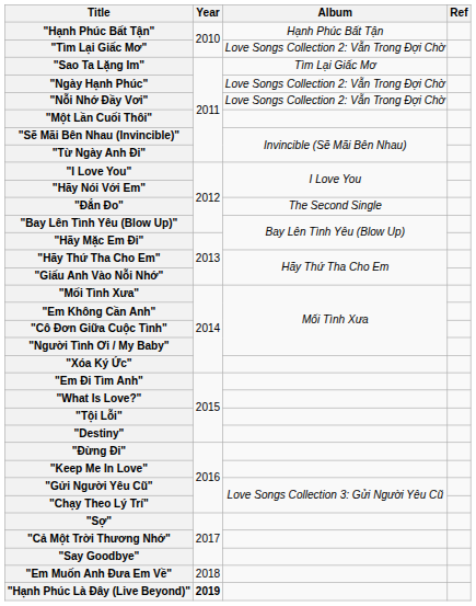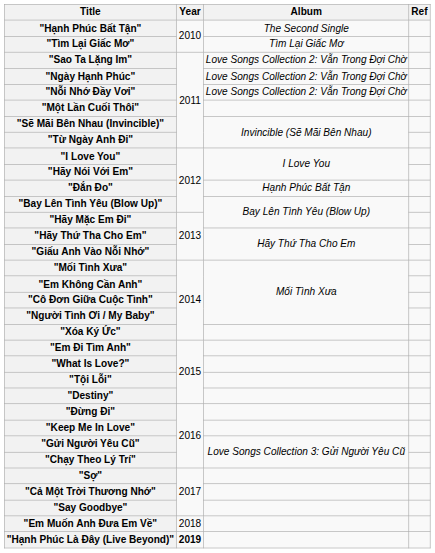 <table class="wikitable plainrowheaders" style="text-align:center;">
 <tr>
 <th>Title</th>
 <th>Year</th>
 <th>Album</th>
 <th>Ref</th>
 </tr>
 <tr>
 <th scope="row">"Hạnh Phúc Bất Tận" </th>
 <td rowspan="2">2010</td>
-<td><em>Hạnh Phúc Bất Tận</em></td>
+<td><em>The Second Single</em></td>
 <td><br></td>
 </tr>
 <tr>
 <th scope="row">"Tìm Lại Giấc Mơ"</th>
-<td><em>Love Songs Collection 2: Vẫn Trong Đợi Chờ</em></td>
+<td><em>Tìm Lại Giấc Mơ</em></td>
 <td><br></td>
 </tr>
 <tr>
 <th scope="row">"Sao Ta Lặng Im"</th>
 <td rowspan="6">2011</td>
-<td><em>Tìm Lại Giấc Mơ</em></td>
+<td><em>Love Songs Collection 2: Vẫn Trong Đợi Chờ</em></td>
 <td><br></td>
 </tr>
 <tr>
 <th scope="row">"Ngày Hạnh Phúc" </th>
 <td><em>Love Songs Collection 2: Vẫn Trong Đợi Chờ</em></td>
 <td><br></td>
 </tr>
 <tr>
 <th scope="row">"Nỗi Nhớ Đầy Vơi" </th>
 <td><em>Love Songs Collection 2: Vẫn Trong Đợi Chờ</em></td>
 <td><br></td>
 </tr>
 <tr>
 <th scope="row">"Một Lần Cuối Thôi"</th>
 <td></td>
 <td><br></td>
 </tr>
 <tr>
 <th scope="row">"Sẽ Mãi Bên Nhau (Invincible)"</th>
 <td rowspan="2"><em>Invincible (Sẽ Mãi Bên Nhau)</em></td>
 <td><br></td>
 </tr>
 <tr>
 <th scope="row">"Từ Ngày Anh Đi"</th>
 <td><br></td>
 </tr>
 <tr>
 <th scope="row">"I Love You" </th>
 <td rowspan="4">2012</td>
 <td rowspan="2"><em>I Love You</em></td>
 <td><br></td>
 </tr>
 <tr>
 <th scope="row">"Hãy Nói Với Em"</th>
 <td><br></td>
 </tr>
 <tr>
 <th scope="row">"Đắn Đo"</th>
-<td><em>The Second Single</em></td>
+<td><em>Hạnh Phúc Bất Tận</em></td>
 <td><br></td>
 </tr>
 <tr>
 <th scope="row">"Bay Lên Tình Yêu (Blow Up)"</th>
 <td rowspan="2"><em>Bay Lên Tình Yêu (Blow Up)</em></td>
 <td><br></td>
 </tr>
 <tr>
 <th scope="row">"Hãy Mặc Em Đi"</th>
 <td rowspan="3">2013</td>
 <td></td>
 </tr>
 <tr>
 <th scope="row">"Hãy Thứ Tha Cho Em"</th>
 <td rowspan="2"><em>Hãy Thứ Tha Cho Em</em></td>
 <td><br></td>
 </tr>
 <tr>
 <th scope="row">"Giấu Anh Vào Nỗi Nhớ"</th>
 <td><br></td>
 </tr>
 <tr>
 <th scope="row">"Mối Tình Xưa"</th>
 <td rowspan="5">2014</td>
 <td rowspan="4"><em>Mối Tình Xưa</em></td>
 <td></td>
 </tr>
 <tr>
 <th scope="row">"Em Không Cần Anh"</th>
 <td></td>
 </tr>
 <tr>
 <th scope="row">"Cô Đơn Giữa Cuộc Tình"</th>
 <td></td>
 </tr>
 <tr>
 <th scope="row">"Người Tình Ơi / My Baby"</th>
 <td></td>
 </tr>
 <tr>
 <th scope="row">"Xóa Ký Ức"</th>
 <td></td>
 <td></td>
 </tr>
 <tr>
 <th scope="row">"Em Đi Tìm Anh" </th>
 <td rowspan="4">2015</td>
 <td></td>
 <td></td>
 </tr>
 <tr>
 <th scope="row">"What Is Love?"</th>
 <td></td>
 <td></td>
 </tr>
 <tr>
 <th scope="row">"Tội Lỗi"</th>
 <td></td>
 <td></td>
 </tr>
 <tr>
 <th scope="row">"Destiny"</th>
 <td></td>
 <td></td>
 </tr>
 <tr>
 <th scope="row">"Đừng Đi"</th>
 <td rowspan="4">2016</td>
 <td></td>
 <td></td>
 </tr>
 <tr>
 <th scope="row">"Keep Me In Love" </th>
 <td></td>
 <td></td>
 </tr>
 <tr>
 <th scope="row">"Gửi Người Yêu Cũ"</th>
 <td rowspan="2"><em>Love Songs Collection 3: Gửi Người Yêu Cũ</em></td>
 <td></td>
 </tr>
 <tr>
 <th scope="row">"Chạy Theo Lý Trí"</th>
 <td></td>
 </tr>
 <tr>
 <th scope="row">"Sợ" </th>
 <td rowspan="3">2017</td>
 <td></td>
 <td></td>
 </tr>
 <tr>
 <th scope="row">"Cả Một Trời Thương Nhớ"</th>
 <td></td>
 <td></td>
 </tr>
 <tr>
 <th scope="row">"Say Goodbye"</th>
 <td></td>
 <td></td>
 </tr>
 <tr>
 <th scope="row">"Em Muốn Anh Đưa Em Về"</th>
 <td>2018</td>
 <td></td>
 <td></td>
 </tr>
 <tr>
 <th scope="row">"Hạnh Phúc Là Đây (Live Beyond)"</th>
 <td><strong>2019</strong></td>
 <td></td>
 <td></td>
 </tr>
 </table>
